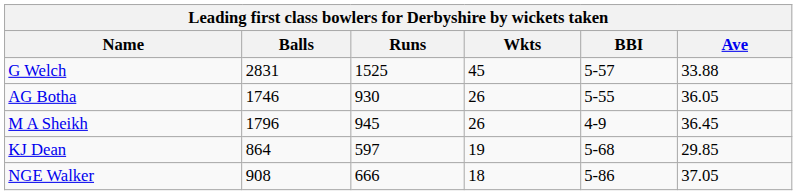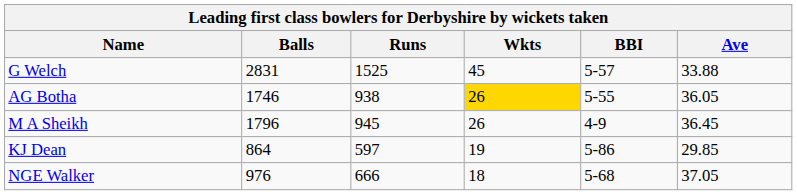 <table class="wikitable" style="width:60%;">
 <tr style="background:#efefef;">
 <th colspan=6>Leading first class bowlers for Derbyshire by wickets taken</th>
 </tr>
 <tr style="background:#efefef;">
 <th>Name</th>
 <th>Balls</th>
 <th>Runs</th>
 <th>Wkts</th>
 <th>BBI</th>
 <th><a href='#'>Ave</a></th>
 </tr>
 <tr>
 <td><a href='#'>G Welch</a></td>
 <td>2831</td>
 <td>1525</td>
 <td>45</td>
 <td>5-57</td>
 <td>33.88</td>
 </tr>
 <tr>
 <td><a href='#'>AG Botha</a></td>
 <td>1746</td>
-<td>930</td>
-<td>26</td>
+<td>938</td>
+<td style="background: gold;">26</td>
 <td>5-55</td>
 <td>36.05</td>
 </tr>
 <tr>
 <td><a href='#'>M A Sheikh</a></td>
 <td>1796</td>
 <td>945</td>
 <td>26</td>
 <td>4-9</td>
 <td>36.45</td>
 </tr>
 <tr>
 <td><a href='#'>KJ Dean</a></td>
 <td>864</td>
 <td>597</td>
 <td>19</td>
-<td>5-68</td>
+<td>5-86</td>
 <td>29.85</td>
 </tr>
 <tr>
 <td><a href='#'>NGE Walker</a></td>
-<td>908</td>
+<td>976</td>
 <td>666</td>
 <td>18</td>
-<td>5-86</td>
+<td>5-68</td>
 <td>37.05</td>
 </tr>
 </table>
